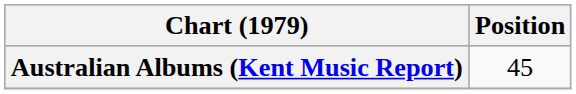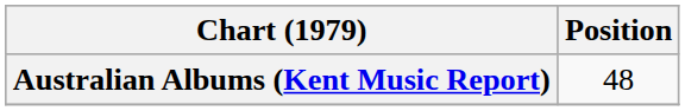 <table class="wikitable sortable plainrowheaders">
 <tr>
 <th scope="col">Chart (1979)</th>
 <th scope="col">Position</th>
 </tr>
 <tr>
 <th scope="row">Australian Albums (<a href='#'>Kent Music Report</a>)</th>
-<td style="text-align:center;">45</td>
+<td style="text-align:center;">48</td>
 </tr>
 <tr>
 </tr>
 </table>
